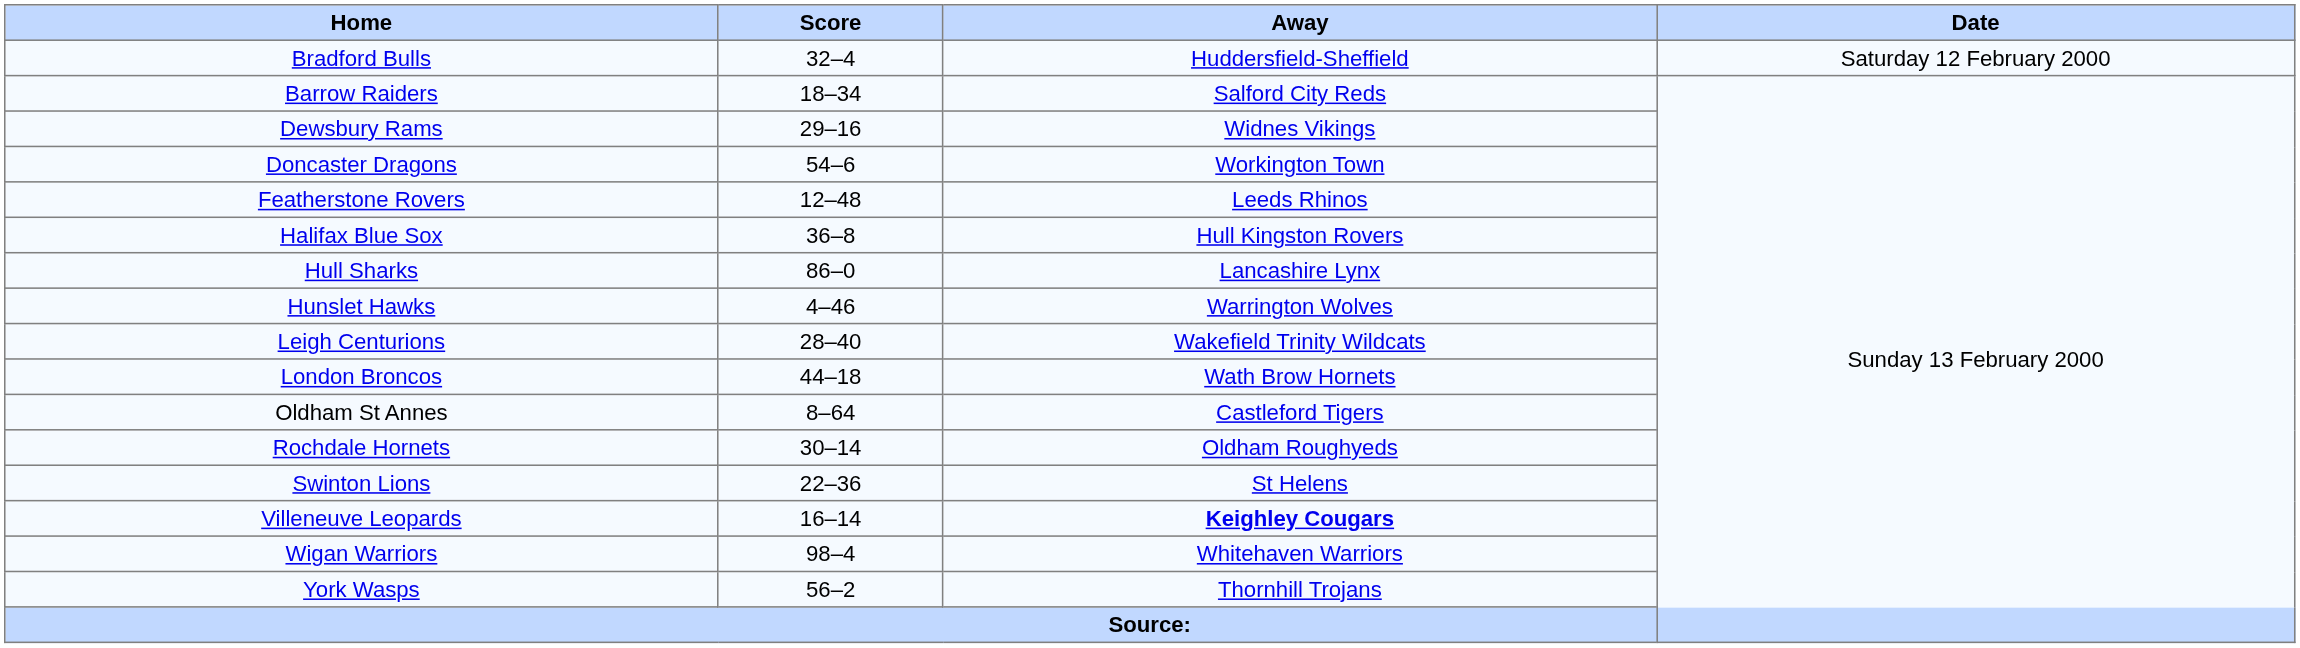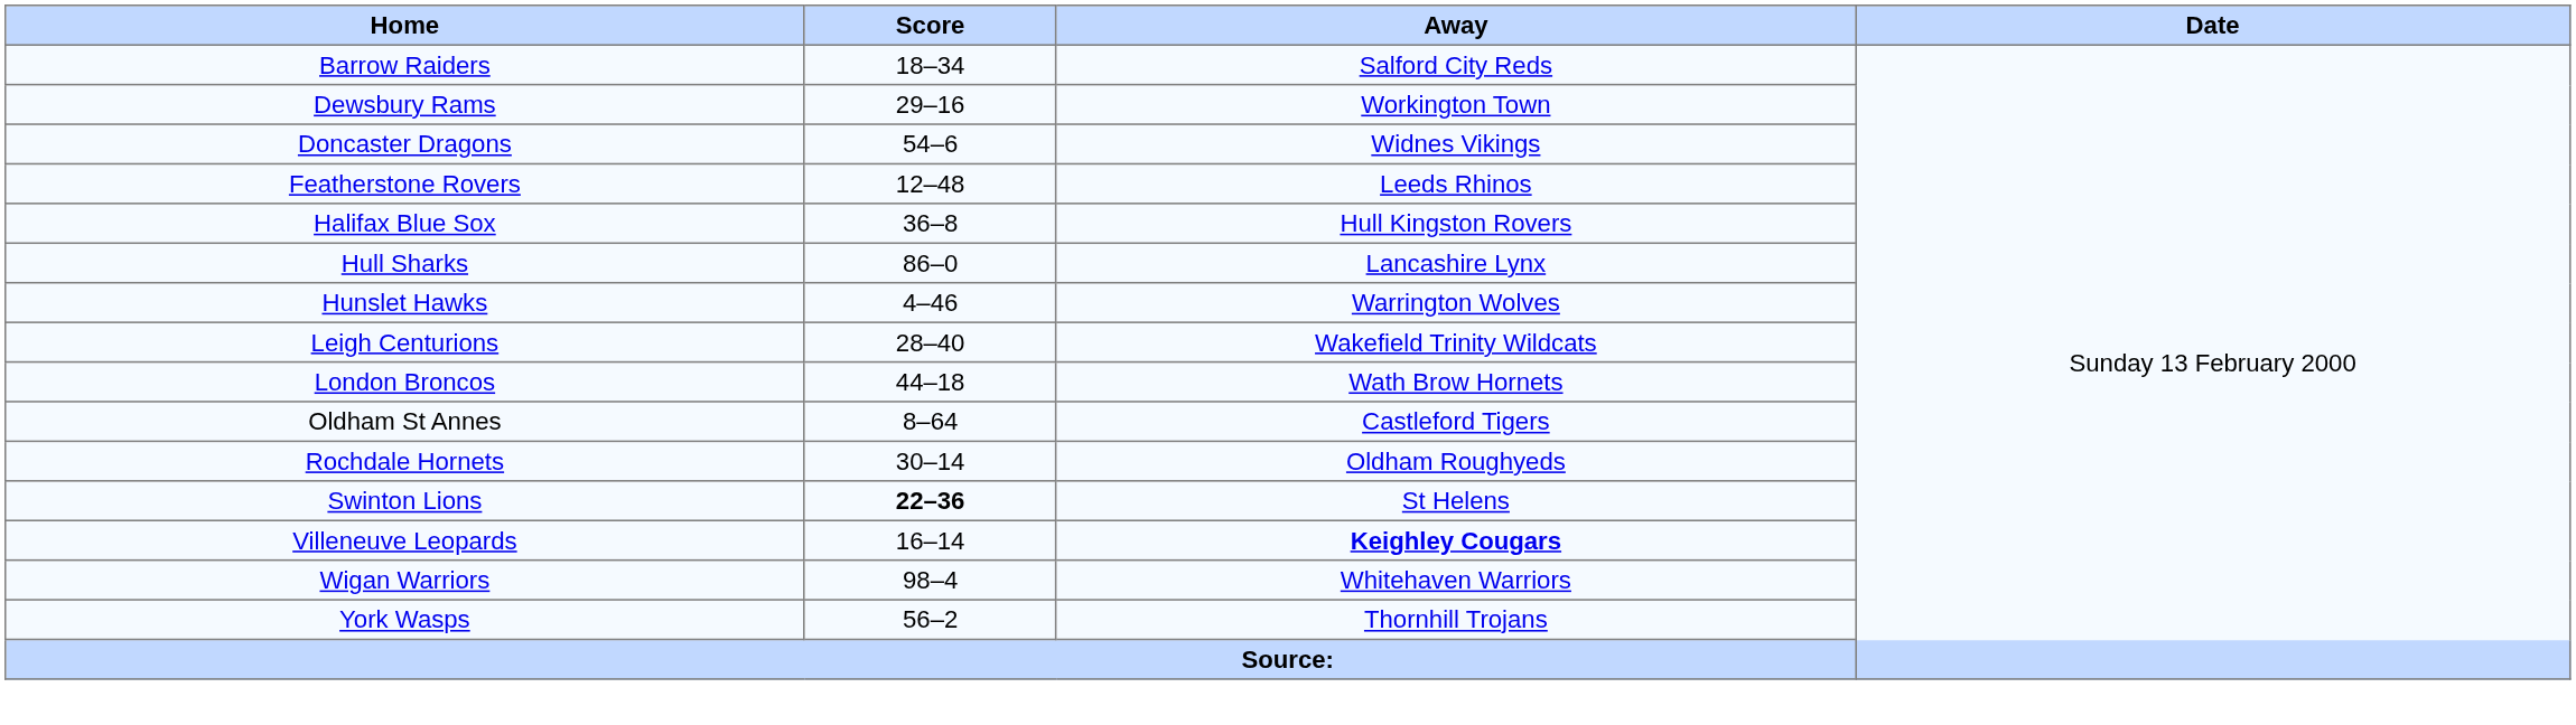 <table border=1 style="border-collapse:collapse; font-size:90%; text-align:center;" cellpadding=3 cellspacing=0 width=75%>
 <tr bgcolor=#C1D8FF>
 <th scope=col width=19%>Home</th>
 <th scope=col width=6%>Score</th>
 <th scope=col width=19%>Away</th>
 <th scope=col width=17%>Date</th>
-</tr>
-<tr bgcolor=#F5FAFF>
-<td><a href='#'>Bradford Bulls</a></td>
-<td>32–4</td>
-<td><a href='#'>Huddersfield-Sheffield</a></td>
-<td>Saturday 12 February 2000</td>
 </tr>
 <tr bgcolor=#F5FAFF>
 <td><a href='#'>Barrow Raiders</a></td>
 <td>18–34</td>
 <td><a href='#'>Salford City Reds</a></td>
 <td rowspan=16>Sunday 13 February 2000</td>
 </tr>
 <tr bgcolor=#F5FAFF>
 <td><a href='#'>Dewsbury Rams</a></td>
 <td>29–16</td>
-<td><a href='#'>Widnes Vikings</a></td>
+<td><a href='#'>Workington Town</a></td>
 </tr>
 <tr bgcolor=#F5FAFF>
 <td><a href='#'>Doncaster Dragons</a></td>
 <td>54–6</td>
-<td><a href='#'>Workington Town</a></td>
+<td><a href='#'>Widnes Vikings</a></td>
 </tr>
 <tr bgcolor=#F5FAFF>
 <td><a href='#'>Featherstone Rovers</a></td>
 <td>12–48</td>
 <td><a href='#'>Leeds Rhinos</a></td>
 </tr>
 <tr bgcolor=#F5FAFF>
 <td><a href='#'>Halifax Blue Sox</a></td>
 <td>36–8</td>
 <td><a href='#'>Hull Kingston Rovers</a></td>
 </tr>
 <tr bgcolor=#F5FAFF>
 <td><a href='#'>Hull Sharks</a></td>
 <td>86–0</td>
 <td><a href='#'>Lancashire Lynx</a></td>
 </tr>
 <tr bgcolor=#F5FAFF>
 <td><a href='#'>Hunslet Hawks</a></td>
 <td>4–46</td>
 <td><a href='#'>Warrington Wolves</a></td>
 </tr>
 <tr bgcolor=#F5FAFF>
 <td><a href='#'>Leigh Centurions</a></td>
 <td>28–40</td>
 <td><a href='#'>Wakefield Trinity Wildcats</a></td>
 </tr>
 <tr bgcolor=#F5FAFF>
 <td><a href='#'>London Broncos</a></td>
 <td>44–18</td>
 <td><a href='#'>Wath Brow Hornets</a></td>
 </tr>
 <tr bgcolor=#F5FAFF>
 <td>Oldham St Annes</td>
 <td>8–64</td>
 <td><a href='#'>Castleford Tigers</a></td>
 </tr>
 <tr bgcolor=#F5FAFF>
 <td><a href='#'>Rochdale Hornets</a></td>
 <td>30–14</td>
 <td><a href='#'>Oldham Roughyeds</a></td>
 </tr>
 <tr bgcolor=#F5FAFF>
 <td><a href='#'>Swinton Lions</a></td>
-<td>22–36</td>
+<td><strong>22–36</strong></td>
 <td><a href='#'>St Helens</a></td>
 </tr>
 <tr bgcolor=#F5FAFF>
 <td><a href='#'>Villeneuve Leopards</a></td>
 <td>16–14</td>
 <td><strong><a href='#'>Keighley Cougars</a></strong></td>
 </tr>
 <tr bgcolor=#F5FAFF>
 <td><a href='#'>Wigan Warriors</a></td>
 <td>98–4</td>
 <td><a href='#'>Whitehaven Warriors</a></td>
 </tr>
 <tr bgcolor=#F5FAFF>
 <td><a href='#'>York Wasps</a></td>
 <td>56–2</td>
 <td><a href='#'>Thornhill Trojans</a></td>
 </tr>
 <tr style="background:#c1d8ff;">
 <th colspan=4>Source:</th>
 </tr>
 </table>
